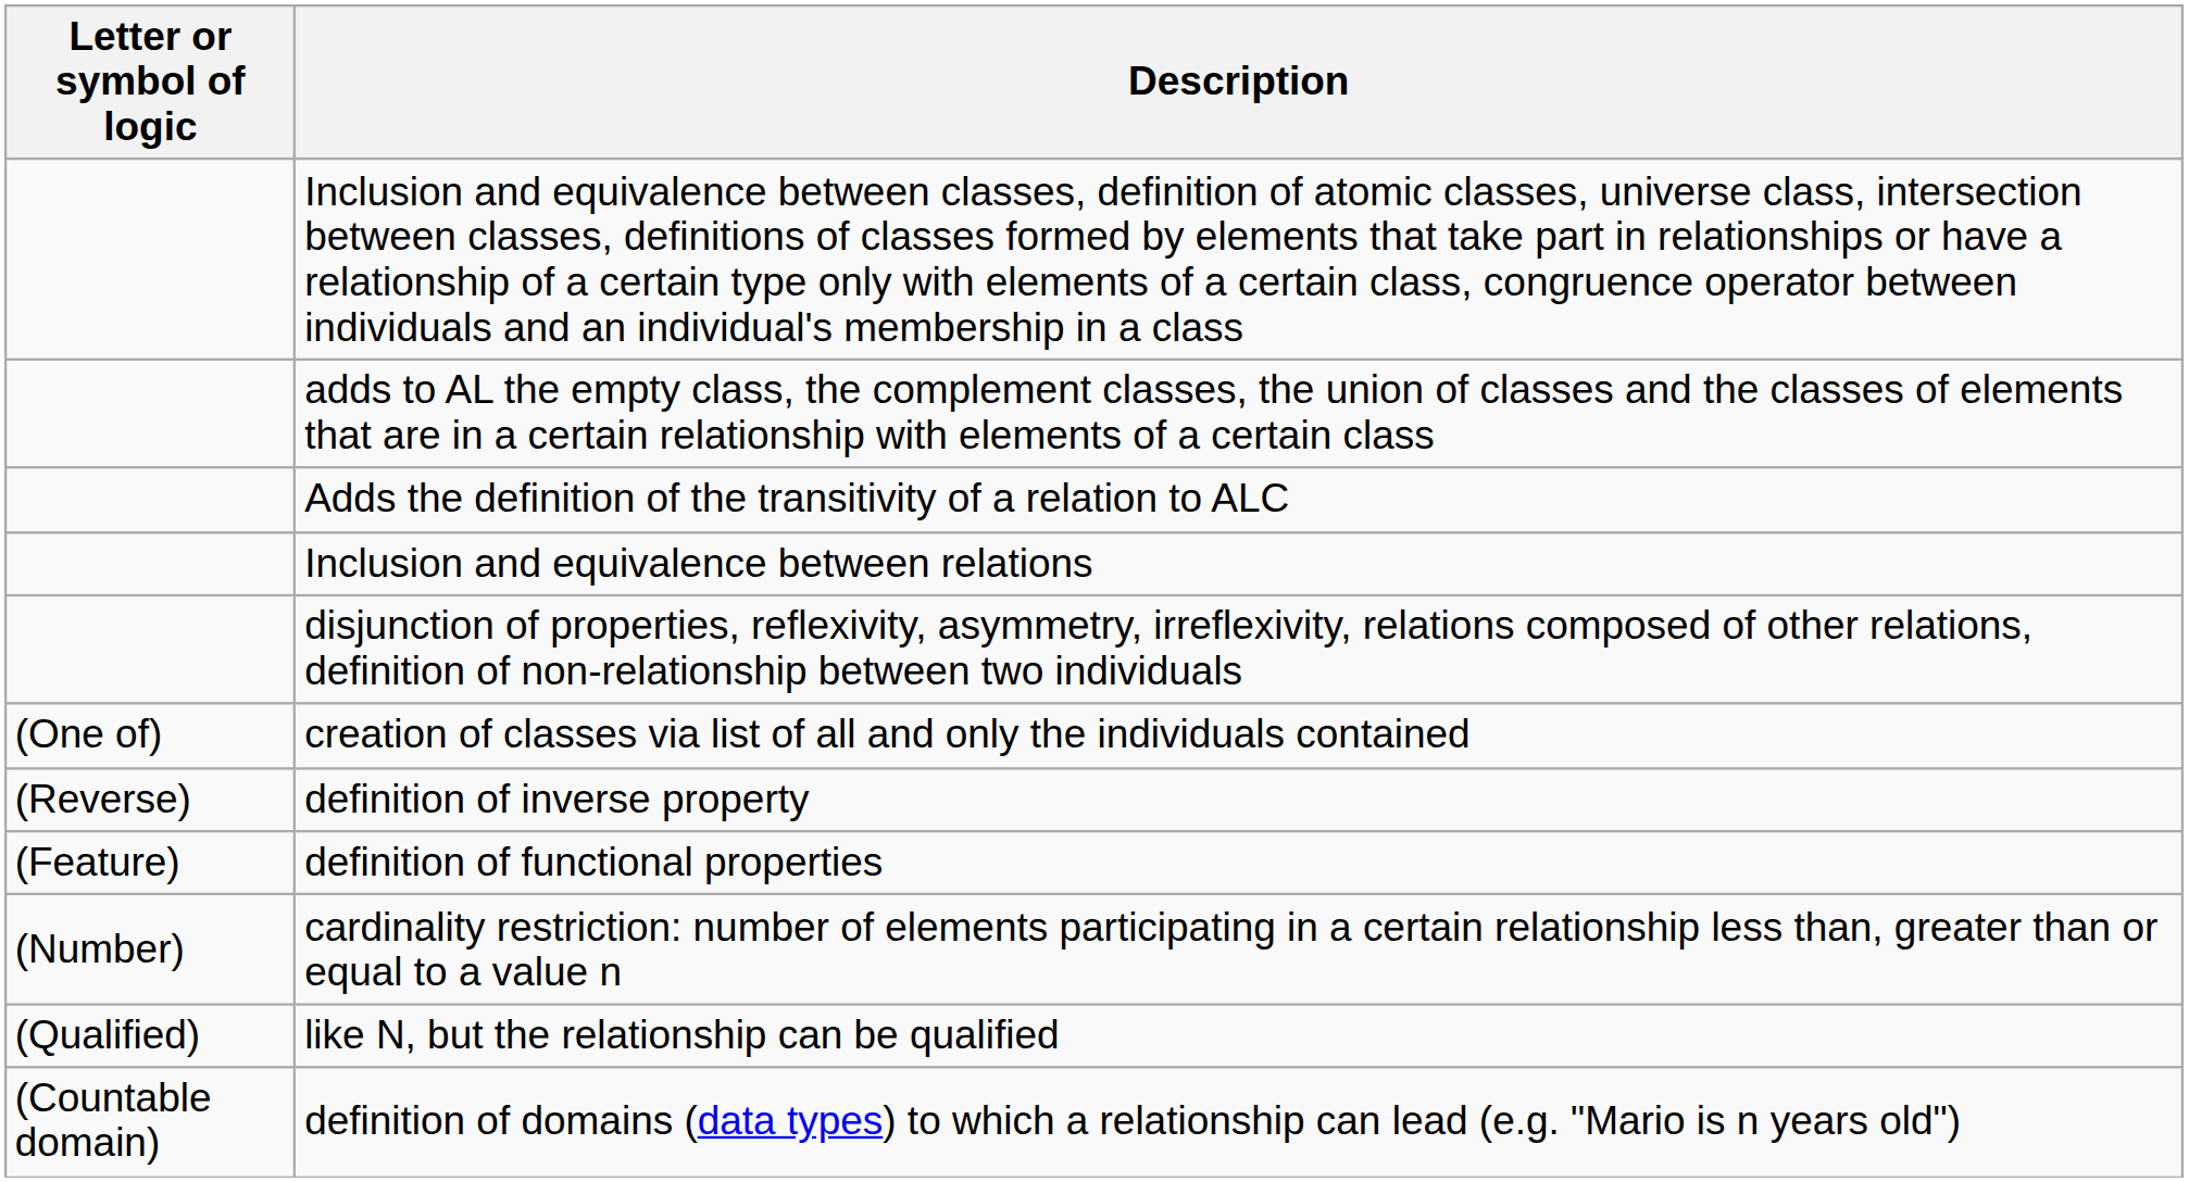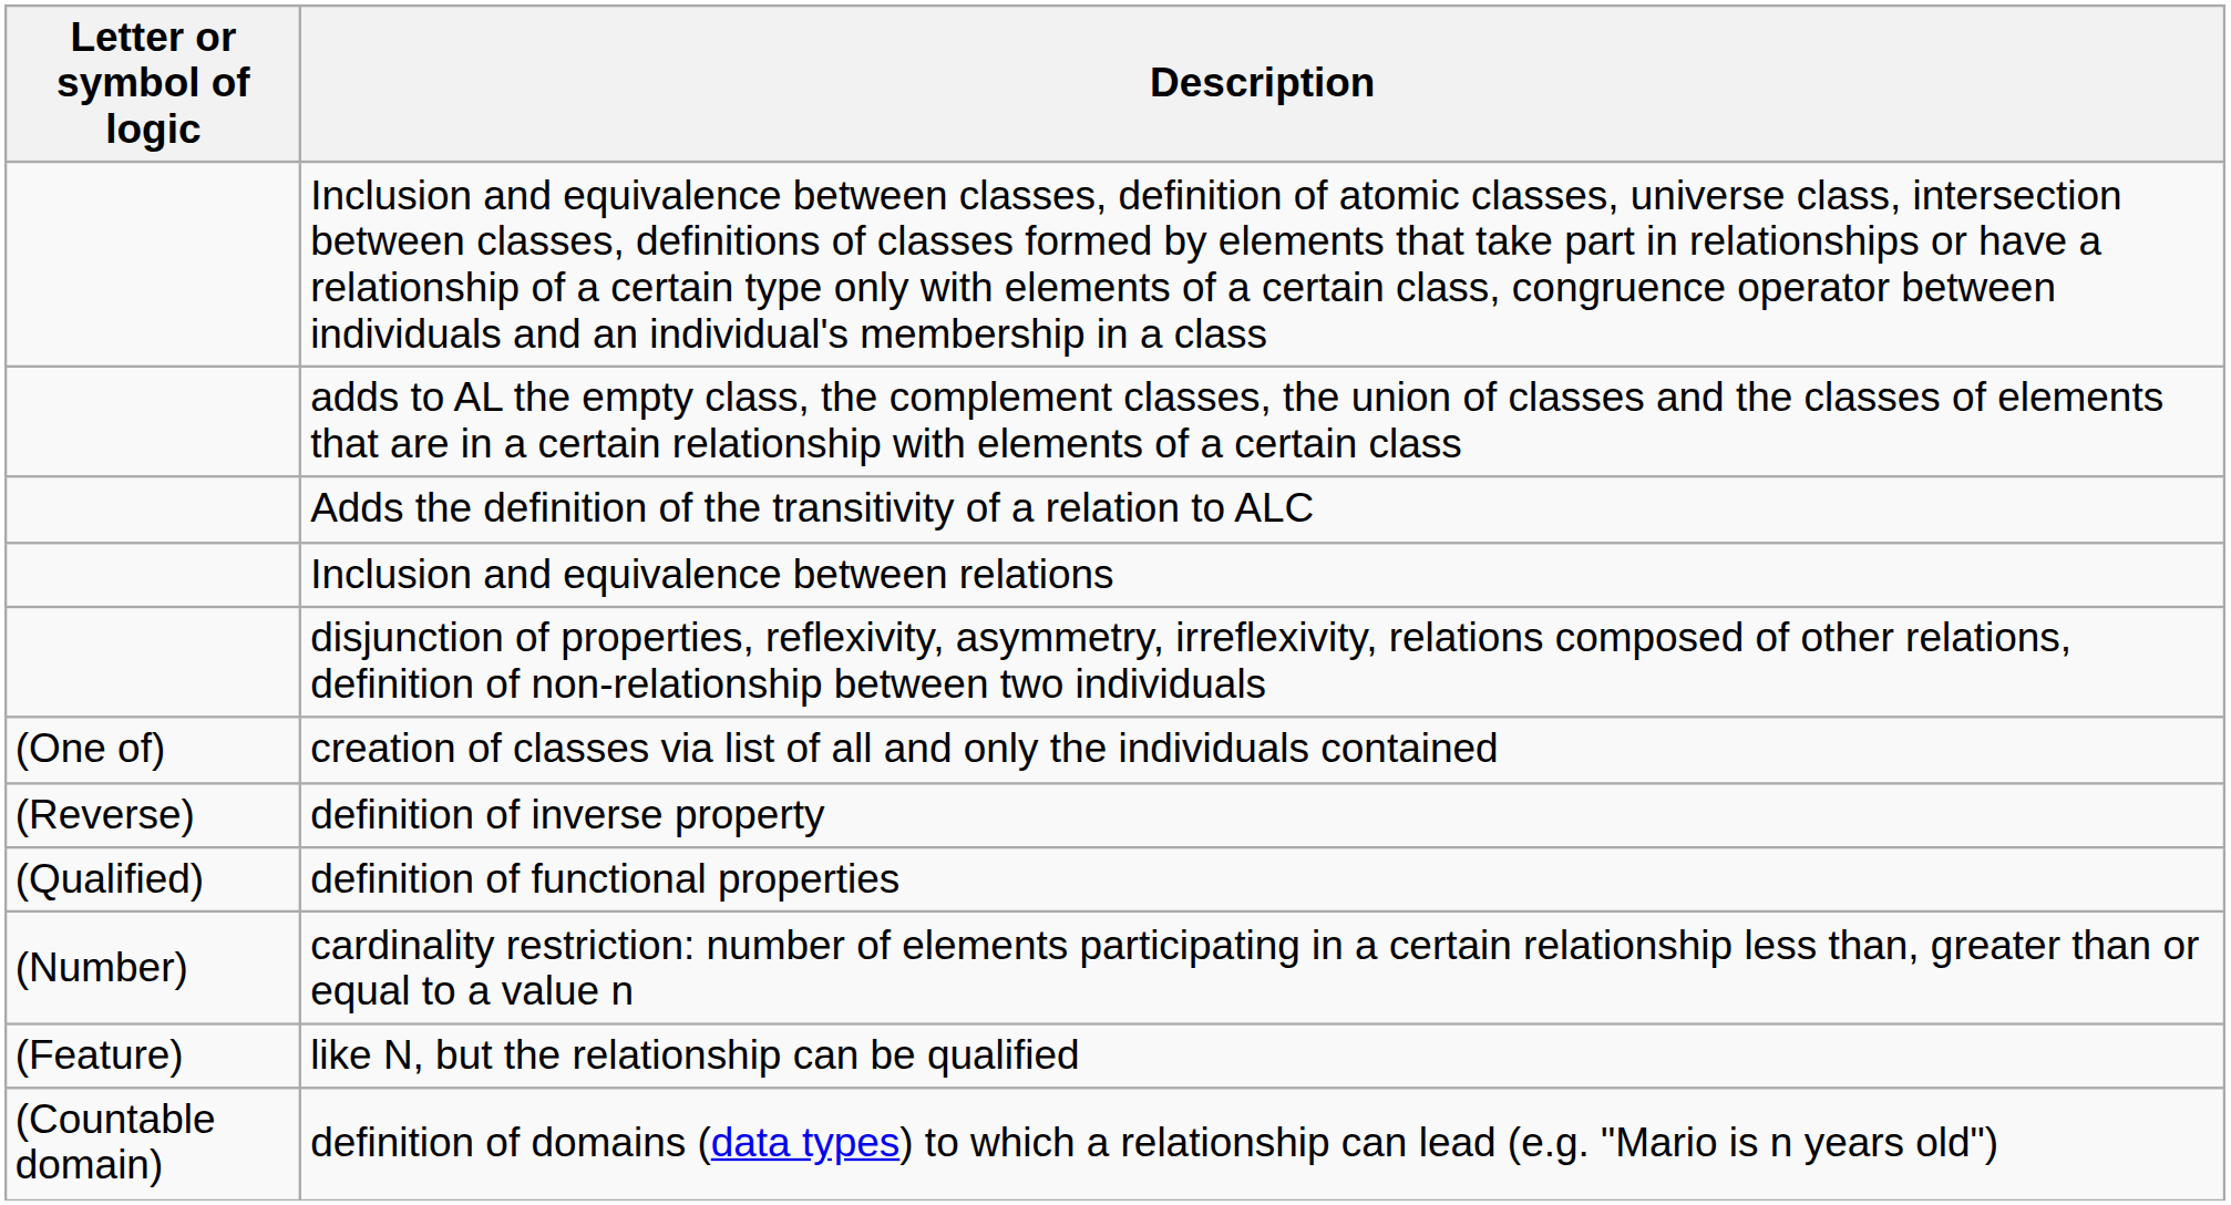 <table class="wikitable">
 <tr>
 <th>Letter or symbol of logic</th>
 <th>Description</th>
 </tr>
 <tr>
 <td></td>
 <td>Inclusion and equivalence between classes, definition of atomic classes, universe class, intersection between classes, definitions of classes formed by elements that take part in relationships or have a relationship of a certain type only with elements of a certain class, congruence operator between individuals and an individual's membership in a class</td>
 </tr>
 <tr>
 <td></td>
 <td>adds to AL the empty class, the complement classes, the union of classes and the classes of elements that are in a certain relationship with elements of a certain class</td>
 </tr>
 <tr>
 <td></td>
 <td>Adds the definition of the transitivity of a relation to ALC</td>
 </tr>
 <tr>
 <td></td>
 <td>Inclusion and equivalence between relations</td>
 </tr>
 <tr>
 <td></td>
 <td>disjunction of properties, reflexivity, asymmetry, irreflexivity, relations composed of other relations, definition of non-relationship between two individuals</td>
 </tr>
 <tr>
 <td> (One of)</td>
 <td>creation of classes via list of all and only the individuals contained</td>
 </tr>
 <tr>
 <td> (Reverse)</td>
 <td>definition of inverse property</td>
 </tr>
 <tr>
-<td> (Feature)</td>
+<td> (Qualified)</td>
 <td>definition of functional properties</td>
 </tr>
 <tr>
 <td> (Number)</td>
 <td>cardinality restriction: number of elements participating in a certain relationship less than, greater than or equal to a value n</td>
 </tr>
 <tr>
-<td> (Qualified)</td>
+<td> (Feature)</td>
 <td>like N, but the relationship can be qualified</td>
 </tr>
 <tr>
 <td> (Countable domain)</td>
 <td>definition of domains (<a href='#'>data types</a>) to which a relationship can lead (e.g. "Mario is n years old")</td>
 </tr>
 </table>
